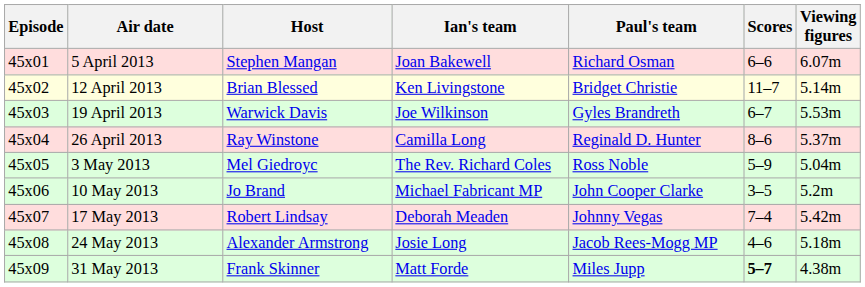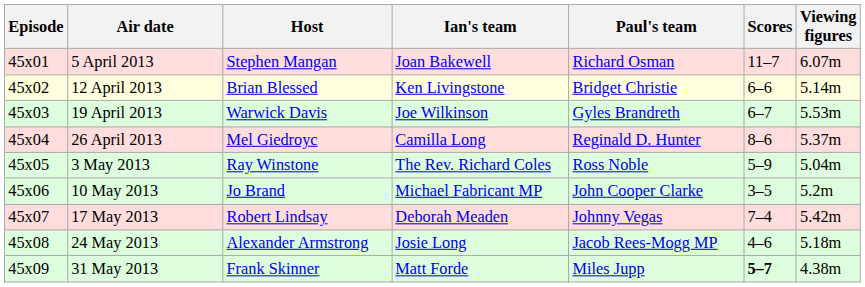 <table class="wikitable"  style="width:840px; background:#dfd;">
 <tr>
 <th style="width:5%;">Episode</th>
 <th style="width:21%;">Air date</th>
 <th style="width:22%;">Host</th>
 <th style="width:23%;">Ian's team</th>
 <th style="width:23%;">Paul's team</th>
 <th style="width:5%;">Scores</th>
 <th style="width:120%;">Viewing figures</th>
 </tr>
 <tr style="background:#fdd;">
 <td>45x01</td>
 <td>5 April 2013</td>
 <td><a href='#'>Stephen Mangan</a></td>
 <td><a href='#'>Joan Bakewell</a></td>
 <td><a href='#'>Richard Osman</a></td>
-<td>6–6</td>
+<td>11–7</td>
 <td>6.07m</td>
 </tr>
 <tr style="background:#ffd;">
 <td>45x02</td>
 <td>12 April 2013</td>
 <td><a href='#'>Brian Blessed</a></td>
 <td><a href='#'>Ken Livingstone</a></td>
 <td><a href='#'>Bridget Christie</a></td>
-<td>11–7</td>
+<td>6–6</td>
 <td>5.14m</td>
 </tr>
 <tr>
 <td>45x03</td>
 <td>19 April 2013</td>
 <td><a href='#'>Warwick Davis</a></td>
 <td><a href='#'>Joe Wilkinson</a></td>
 <td><a href='#'>Gyles Brandreth</a></td>
 <td>6–7</td>
 <td>5.53m</td>
 </tr>
 <tr style="background:#fdd;">
 <td>45x04</td>
 <td>26 April 2013</td>
-<td><a href='#'>Ray Winstone</a></td>
+<td><a href='#'>Mel Giedroyc</a></td>
 <td><a href='#'>Camilla Long</a></td>
 <td><a href='#'>Reginald D. Hunter</a></td>
 <td>8–6</td>
 <td>5.37m</td>
 </tr>
 <tr>
 <td>45x05</td>
 <td>3 May 2013</td>
-<td><a href='#'>Mel Giedroyc</a></td>
+<td><a href='#'>Ray Winstone</a></td>
 <td><a href='#'>The Rev. Richard Coles</a></td>
 <td><a href='#'>Ross Noble</a></td>
 <td>5–9</td>
 <td>5.04m</td>
 </tr>
 <tr>
 <td>45x06</td>
 <td>10 May 2013</td>
 <td><a href='#'>Jo Brand</a></td>
 <td><a href='#'>Michael Fabricant MP</a></td>
 <td><a href='#'>John Cooper Clarke</a></td>
 <td>3–5</td>
 <td>5.2m</td>
 </tr>
 <tr style="background:#fdd;">
 <td>45x07</td>
 <td>17 May 2013</td>
 <td><a href='#'>Robert Lindsay</a></td>
 <td><a href='#'>Deborah Meaden</a></td>
 <td><a href='#'>Johnny Vegas</a></td>
 <td>7–4</td>
 <td>5.42m</td>
 </tr>
 <tr>
 <td>45x08</td>
 <td>24 May 2013</td>
 <td><a href='#'>Alexander Armstrong</a></td>
 <td><a href='#'>Josie Long</a></td>
 <td><a href='#'>Jacob Rees-Mogg MP</a></td>
 <td>4–6</td>
 <td>5.18m</td>
 </tr>
 <tr>
 <td>45x09</td>
 <td>31 May 2013</td>
 <td><a href='#'>Frank Skinner</a></td>
 <td><a href='#'>Matt Forde</a></td>
 <td><a href='#'>Miles Jupp</a></td>
 <td><strong>5–7</strong></td>
 <td>4.38m</td>
 </tr>
 </table>
